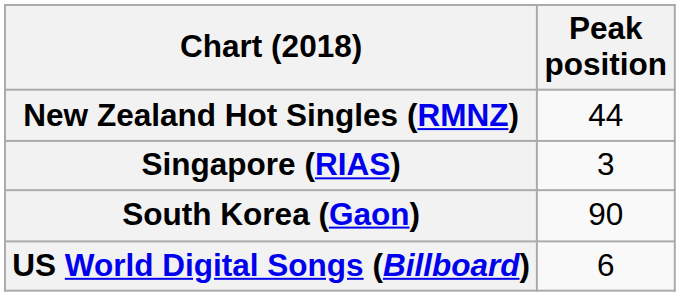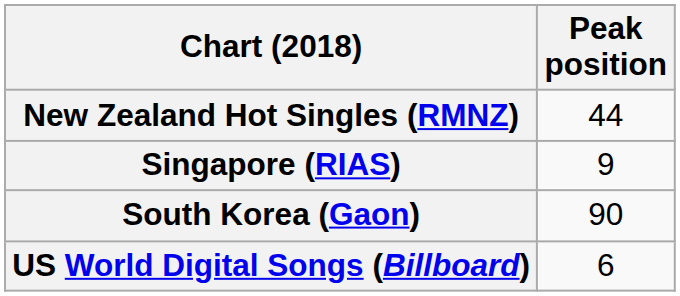 <table class="wikitable plainrowheaders" style="text-align:center">
 <tr>
 <th>Chart (2018)</th>
 <th>Peak<br>position</th>
 </tr>
 <tr>
 <th scope="row">New Zealand Hot Singles (<a href='#'>RMNZ</a>)</th>
 <td>44</td>
 </tr>
 <tr>
 <th scope="row">Singapore (<a href='#'>RIAS</a>)</th>
-<td>3</td>
+<td>9</td>
 </tr>
 <tr>
 <th scope="row">South Korea (<a href='#'>Gaon</a>)</th>
 <td>90</td>
 </tr>
 <tr>
 <th scope="row">US <a href='#'>World Digital Songs</a> (<em><a href='#'>Billboard</a></em>)</th>
 <td>6</td>
 </tr>
 </table>
